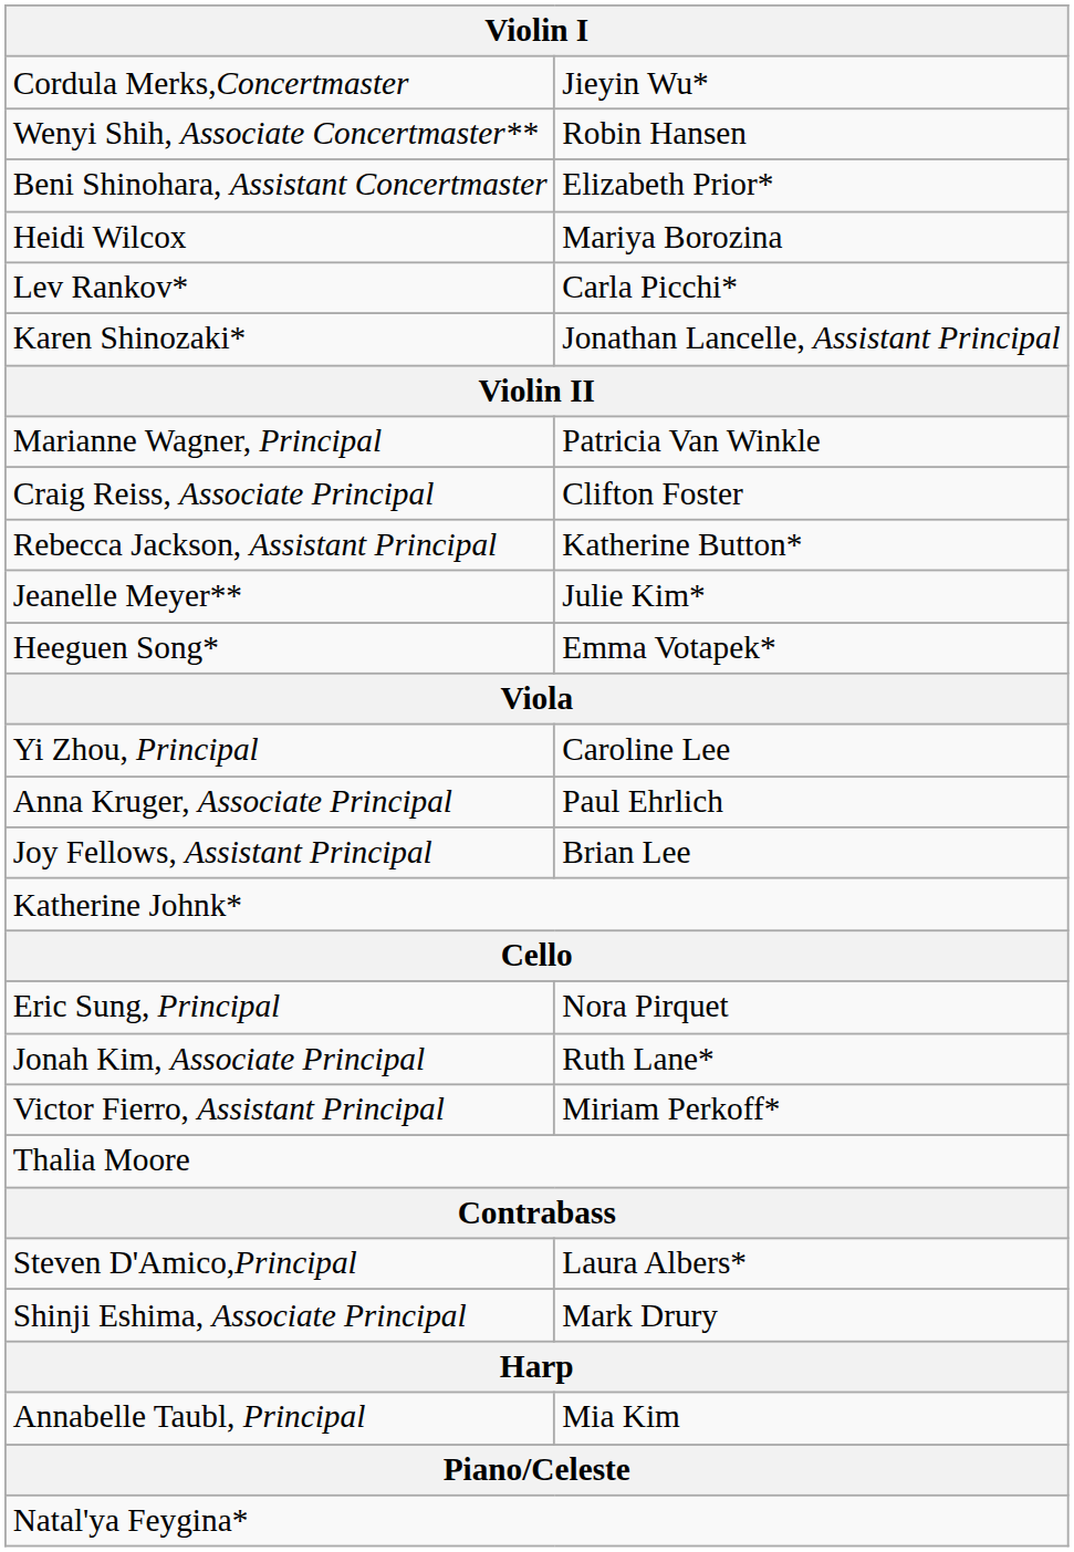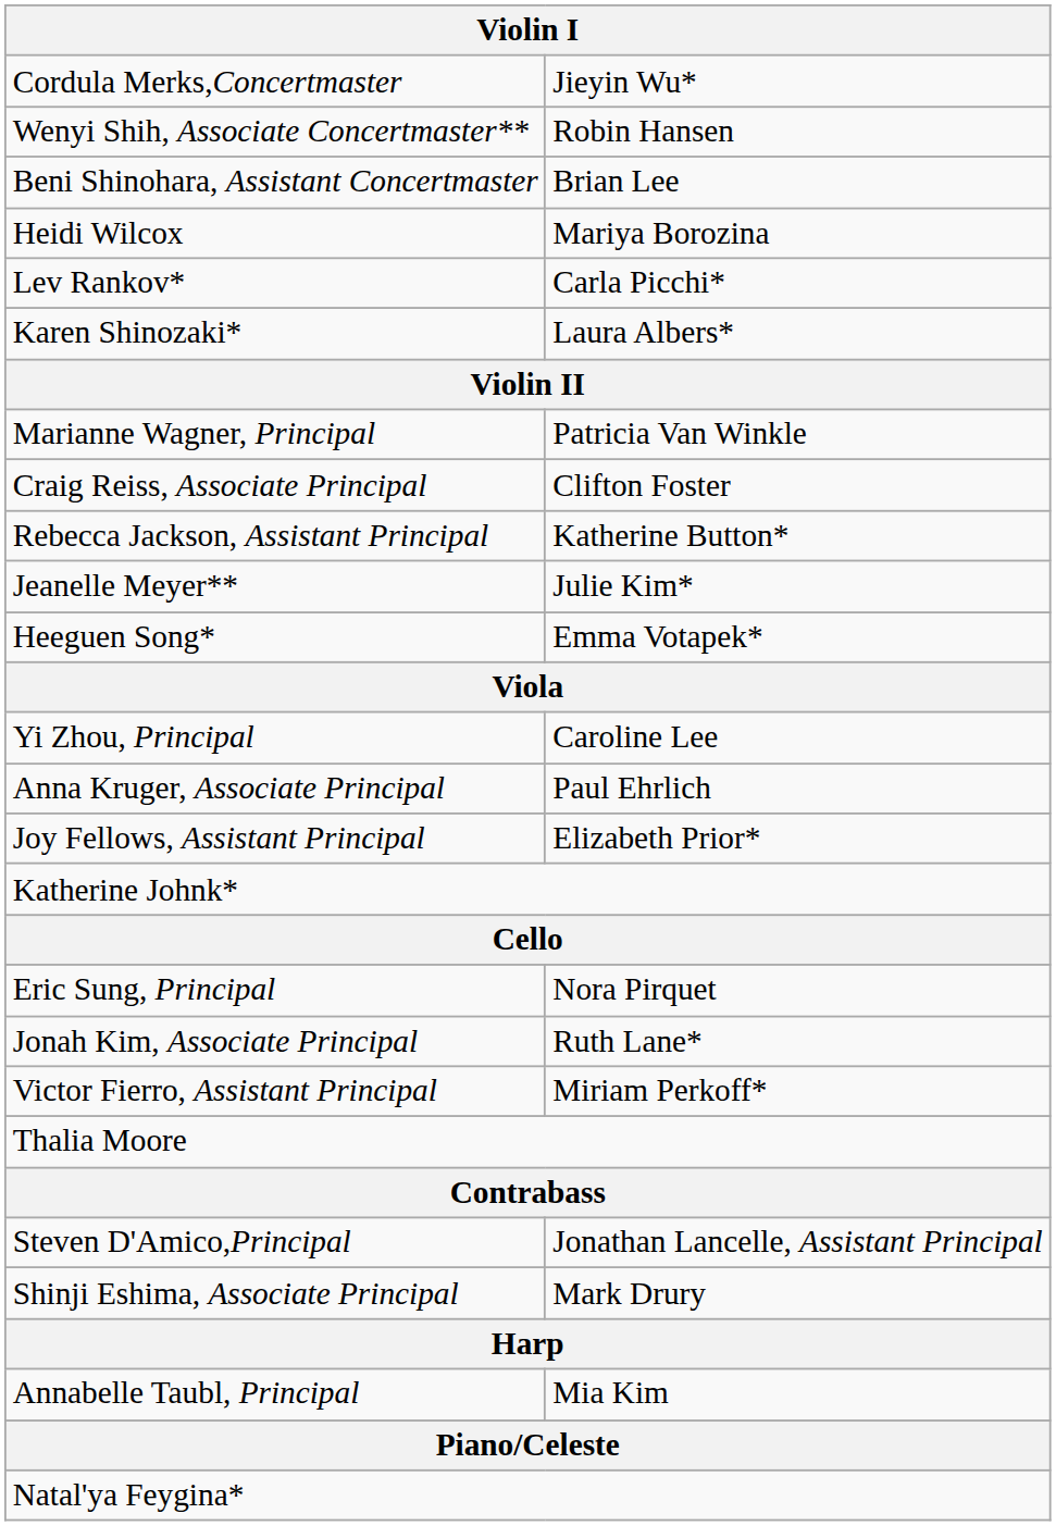 <table class="wikitable">
 <tr>
 <th colspan=2><strong>Violin I</strong></th>
 </tr>
 <tr>
 <td>Cordula Merks,<em>Concertmaster</em></td>
 <td>Jieyin Wu*</td>
 </tr>
 <tr>
 <td>Wenyi Shih, <em>Associate Concertmaster**</em></td>
 <td>Robin Hansen</td>
 </tr>
 <tr>
 <td>Beni Shinohara, <em>Assistant Concertmaster</em></td>
-<td>Elizabeth Prior*</td>
+<td>Brian Lee</td>
 </tr>
 <tr>
 <td>Heidi Wilcox</td>
 <td>Mariya Borozina</td>
 </tr>
 <tr>
 <td>Lev Rankov*</td>
 <td>Carla Picchi*</td>
 </tr>
 <tr>
 <td>Karen Shinozaki*</td>
-<td>Jonathan Lancelle, <em>Assistant Principal</em></td>
+<td>Laura Albers*</td>
 </tr>
 <tr>
 <th colspan=2><strong>Violin II</strong></th>
 </tr>
 <tr>
 <td>Marianne Wagner, <em>Principal</em></td>
 <td>Patricia Van Winkle</td>
 </tr>
 <tr>
 <td>Craig Reiss, <em>Associate Principal</em></td>
 <td>Clifton Foster</td>
 </tr>
 <tr>
 <td>Rebecca Jackson, <em>Assistant Principal</em></td>
 <td>Katherine Button*</td>
 </tr>
 <tr>
 <td>Jeanelle Meyer**</td>
 <td>Julie Kim*</td>
 </tr>
 <tr>
 <td>Heeguen Song*</td>
 <td>Emma Votapek*</td>
 </tr>
 <tr>
 <th colspan=2><strong>Viola</strong></th>
 </tr>
 <tr>
 <td>Yi Zhou, <em>Principal</em></td>
 <td>Caroline Lee</td>
 </tr>
 <tr>
 <td>Anna Kruger, <em>Associate Principal</em></td>
 <td>Paul Ehrlich</td>
 </tr>
 <tr>
 <td>Joy Fellows, <em>Assistant Principal</em></td>
-<td>Brian Lee</td>
+<td>Elizabeth Prior*</td>
 </tr>
 <tr>
 <td colspan=2>Katherine Johnk*</td>
 </tr>
 <tr>
 <th colspan=2><strong>Cello</strong></th>
 </tr>
 <tr>
 <td>Eric Sung, <em>Principal</em></td>
 <td>Nora Pirquet</td>
 </tr>
 <tr>
 <td>Jonah Kim, <em>Associate Principal</em></td>
 <td>Ruth Lane*</td>
 </tr>
 <tr>
 <td>Victor Fierro, <em>Assistant Principal</em></td>
 <td>Miriam Perkoff*</td>
 </tr>
 <tr>
 <td colspan=2>Thalia Moore</td>
 </tr>
 <tr>
 <th colspan=2><strong>Contrabass</strong></th>
 </tr>
 <tr>
 <td>Steven D'Amico,<em>Principal</em></td>
-<td>Laura Albers*</td>
+<td>Jonathan Lancelle, <em>Assistant Principal</em></td>
 </tr>
 <tr>
 <td>Shinji Eshima, <em>Associate Principal</em></td>
 <td>Mark Drury</td>
 </tr>
 <tr>
 <th colspan=2><strong>Harp</strong></th>
 </tr>
 <tr>
 <td>Annabelle Taubl, <em>Principal</em></td>
 <td>Mia Kim</td>
 </tr>
 <tr>
 <th colspan=2><strong>Piano/Celeste</strong></th>
 </tr>
 <tr>
 <td colspan=2>Natal'ya Feygina*</td>
 </tr>
 </table>
